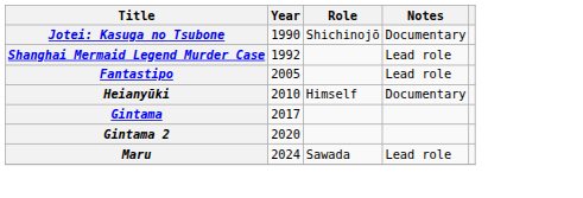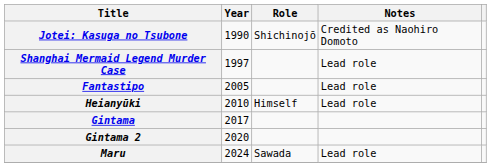 <table class="wikitable plainrowheaders sortable">
 <tr>
 <th scope="col">Title</th>
 <th scope="col">Year</th>
 <th scope="col">Role</th>
 <th scope="col" class="unsortable">Notes</th>
 <th scope="col" class="unsortable"></th>
 </tr>
 <tr>
 <th scope=row><em><a href='#'>Jotei: Kasuga no Tsubone</a></em></th>
 <td>1990</td>
 <td>Shichinojō</td>
-<td>Documentary</td>
+<td>Credited as Naohiro Domoto</td>
 <td style="text-align:center;"></td>
 </tr>
 <tr>
 <th scope=row><em><a href='#'>Shanghai Mermaid Legend Murder Case</a></em></th>
-<td>1992</td>
+<td>1997</td>
 <td></td>
 <td>Lead role</td>
 <td style="text-align:center;"></td>
 </tr>
 <tr>
 <th scope=row><em><a href='#'>Fantastipo</a></em></th>
 <td>2005</td>
 <td></td>
 <td>Lead role</td>
 <td style="text-align:center;"></td>
 </tr>
 <tr>
 <th scope=row><em>Heianyūki</em></th>
 <td>2010</td>
 <td>Himself</td>
-<td>Documentary</td>
+<td>Lead role</td>
 <td style="text-align:center;"></td>
 </tr>
 <tr>
 <th scope=row><em><a href='#'>Gintama</a></em></th>
 <td>2017</td>
 <td></td>
 <td></td>
 <td style="text-align:center;"></td>
 </tr>
 <tr>
 <th scope=row><em>Gintama 2</em></th>
 <td>2020</td>
 <td></td>
 <td></td>
 <td style="text-align:center;"></td>
 </tr>
 <tr>
 <th scope=row><em>Maru</em></th>
 <td>2024</td>
 <td>Sawada</td>
 <td>Lead role</td>
 <td style="text-align:center;"></td>
 </tr>
 <tr>
 </tr>
 </table>
